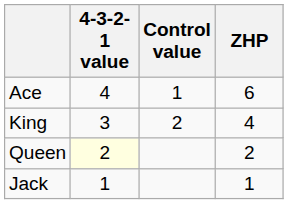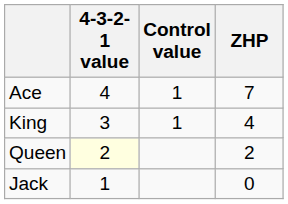 <table class="wikitable">
 <tr>
 <th></th>
 <th width="50">4-3-2-1<br>value</th>
 <th width="50">Control<br>value</th>
 <th width="50">ZHP</th>
 </tr>
 <tr>
 <td>Ace</td>
 <td align=center>4</td>
 <td align=center>1</td>
-<td align=center>6</td>
+<td align=center>7</td>
 </tr>
 <tr>
 <td>King</td>
 <td align=center>3</td>
-<td align=center>2</td>
+<td align=center>1</td>
 <td align=center>4</td>
 </tr>
 <tr>
 <td>Queen</td>
 <td align=center style="background: lightyellow;">2</td>
 <td></td>
 <td align=center>2</td>
 </tr>
 <tr>
 <td>Jack</td>
 <td align=center>1</td>
 <td></td>
-<td align=center>1</td>
+<td align=center>0</td>
 </tr>
 </table>
